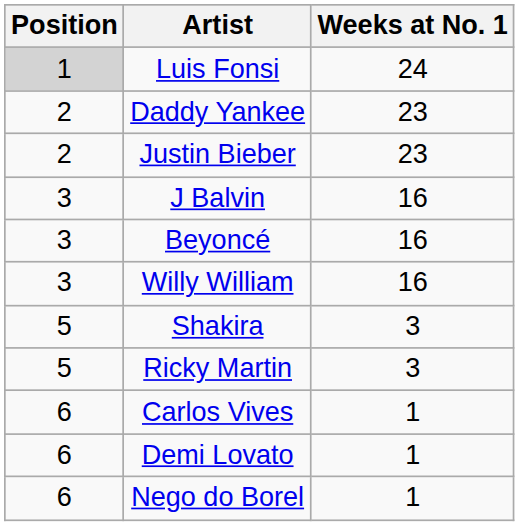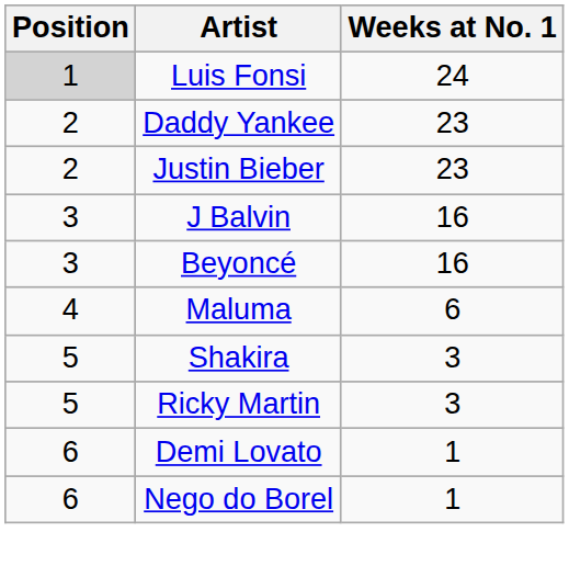 <table class="wikitable plainrowheaders" style="text-align:center;">
 <tr>
 <th scope="col">Position</th>
 <th scope="col">Artist</th>
 <th scope="col">Weeks at No. 1</th>
 </tr>
 <tr>
 <td style="background: lightgrey;">1</td>
 <td><a href='#'>Luis Fonsi</a></td>
 <td>24</td>
 </tr>
 <tr>
 <td>2</td>
 <td><a href='#'>Daddy Yankee</a></td>
 <td>23</td>
 </tr>
 <tr>
 <td>2</td>
 <td><a href='#'>Justin Bieber</a></td>
 <td>23</td>
 </tr>
 <tr>
 <td>3</td>
 <td><a href='#'>J Balvin</a></td>
 <td>16</td>
 </tr>
 <tr>
 <td>3</td>
 <td><a href='#'>Beyoncé</a></td>
 <td>16</td>
 </tr>
 <tr>
-<td>3</td>
-<td><a href='#'>Willy William</a></td>
-<td>16</td>
+<td>4</td>
+<td><a href='#'>Maluma</a></td>
+<td>6</td>
 </tr>
 <tr>
 <td>5</td>
 <td><a href='#'>Shakira</a></td>
 <td>3</td>
 </tr>
 <tr>
 <td>5</td>
 <td><a href='#'>Ricky Martin</a></td>
 <td>3</td>
 </tr>
 <tr>
 <td>6</td>
-<td><a href='#'>Carlos Vives</a></td>
-<td>1</td>
-</tr>
-<tr>
-<td>6</td>
 <td><a href='#'>Demi Lovato</a></td>
 <td>1</td>
 </tr>
 <tr>
 <td>6</td>
 <td><a href='#'>Nego do Borel</a></td>
 <td>1</td>
 </tr>
 </table>
